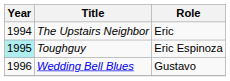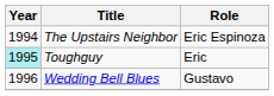 <table class="wikitable">
 <tr>
 <th>Year</th>
 <th>Title</th>
 <th>Role</th>
 </tr>
 <tr>
 <td>1994</td>
 <td><em>The Upstairs Neighbor</em></td>
-<td>Eric</td>
+<td>Eric Espinoza</td>
 </tr>
 <tr>
 <td style="background: paleturquoise;">1995</td>
 <td><em>Toughguy</em></td>
-<td>Eric Espinoza</td>
+<td>Eric</td>
 </tr>
 <tr>
 <td>1996</td>
 <td><em><a href='#'>Wedding Bell Blues</a></em></td>
 <td>Gustavo</td>
 </tr>
 <tr>
 </tr>
 </table>
